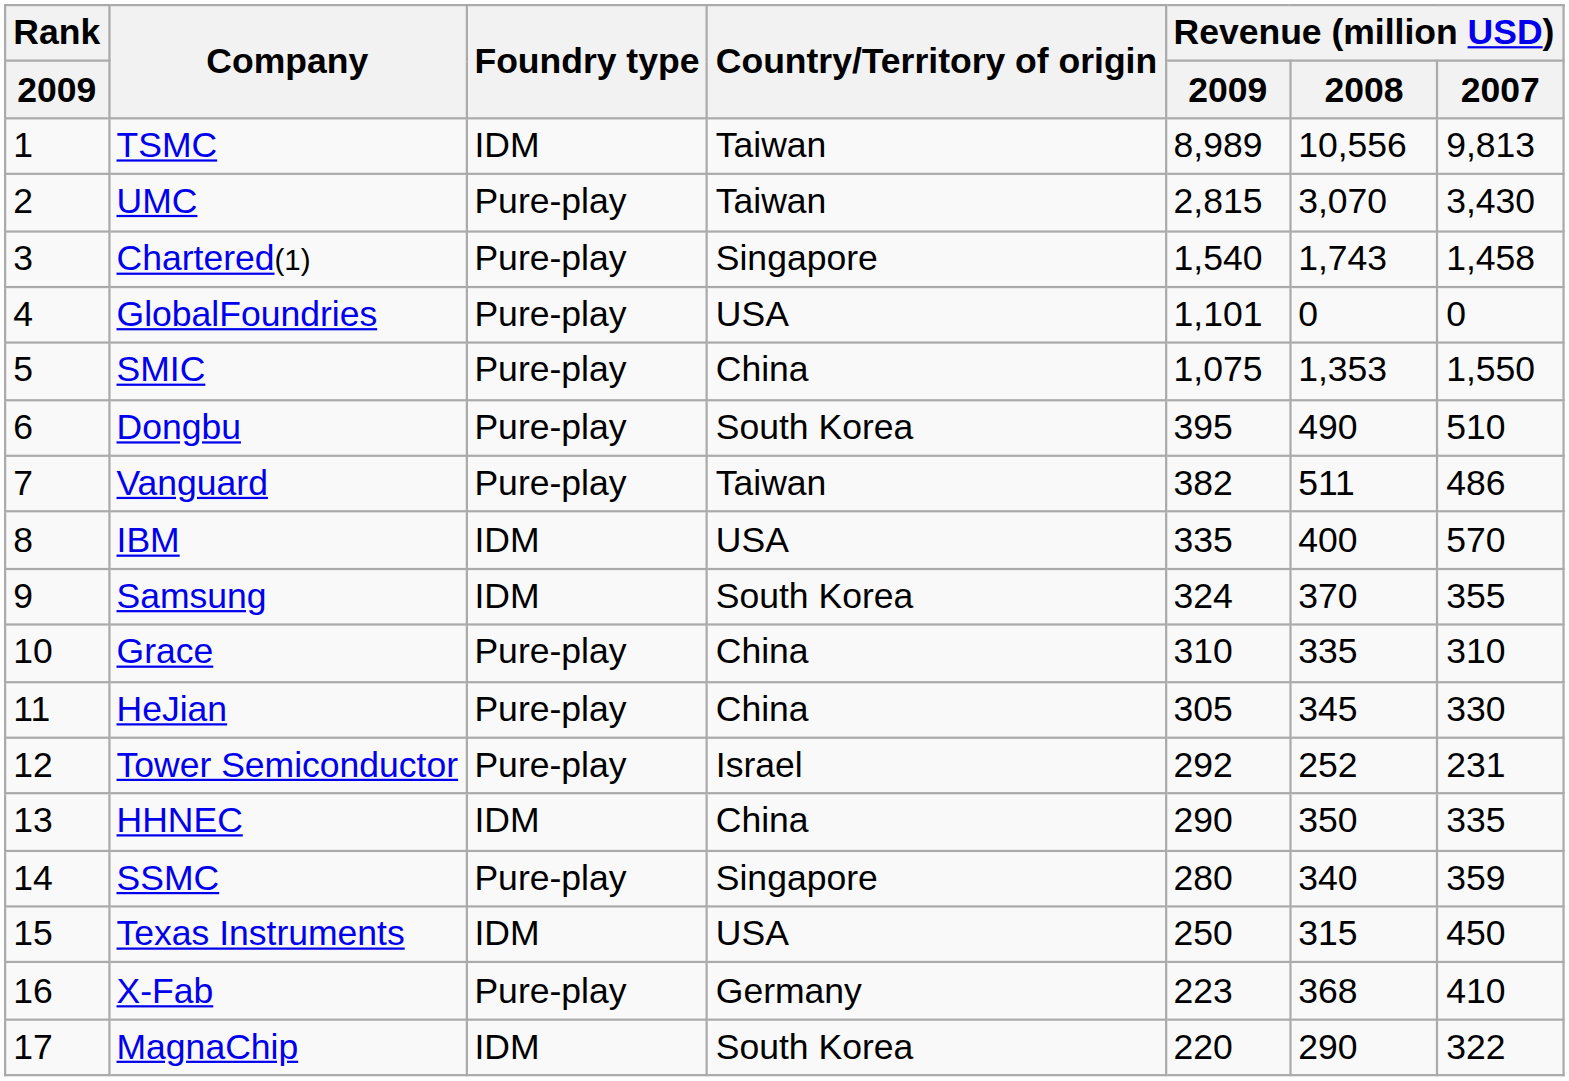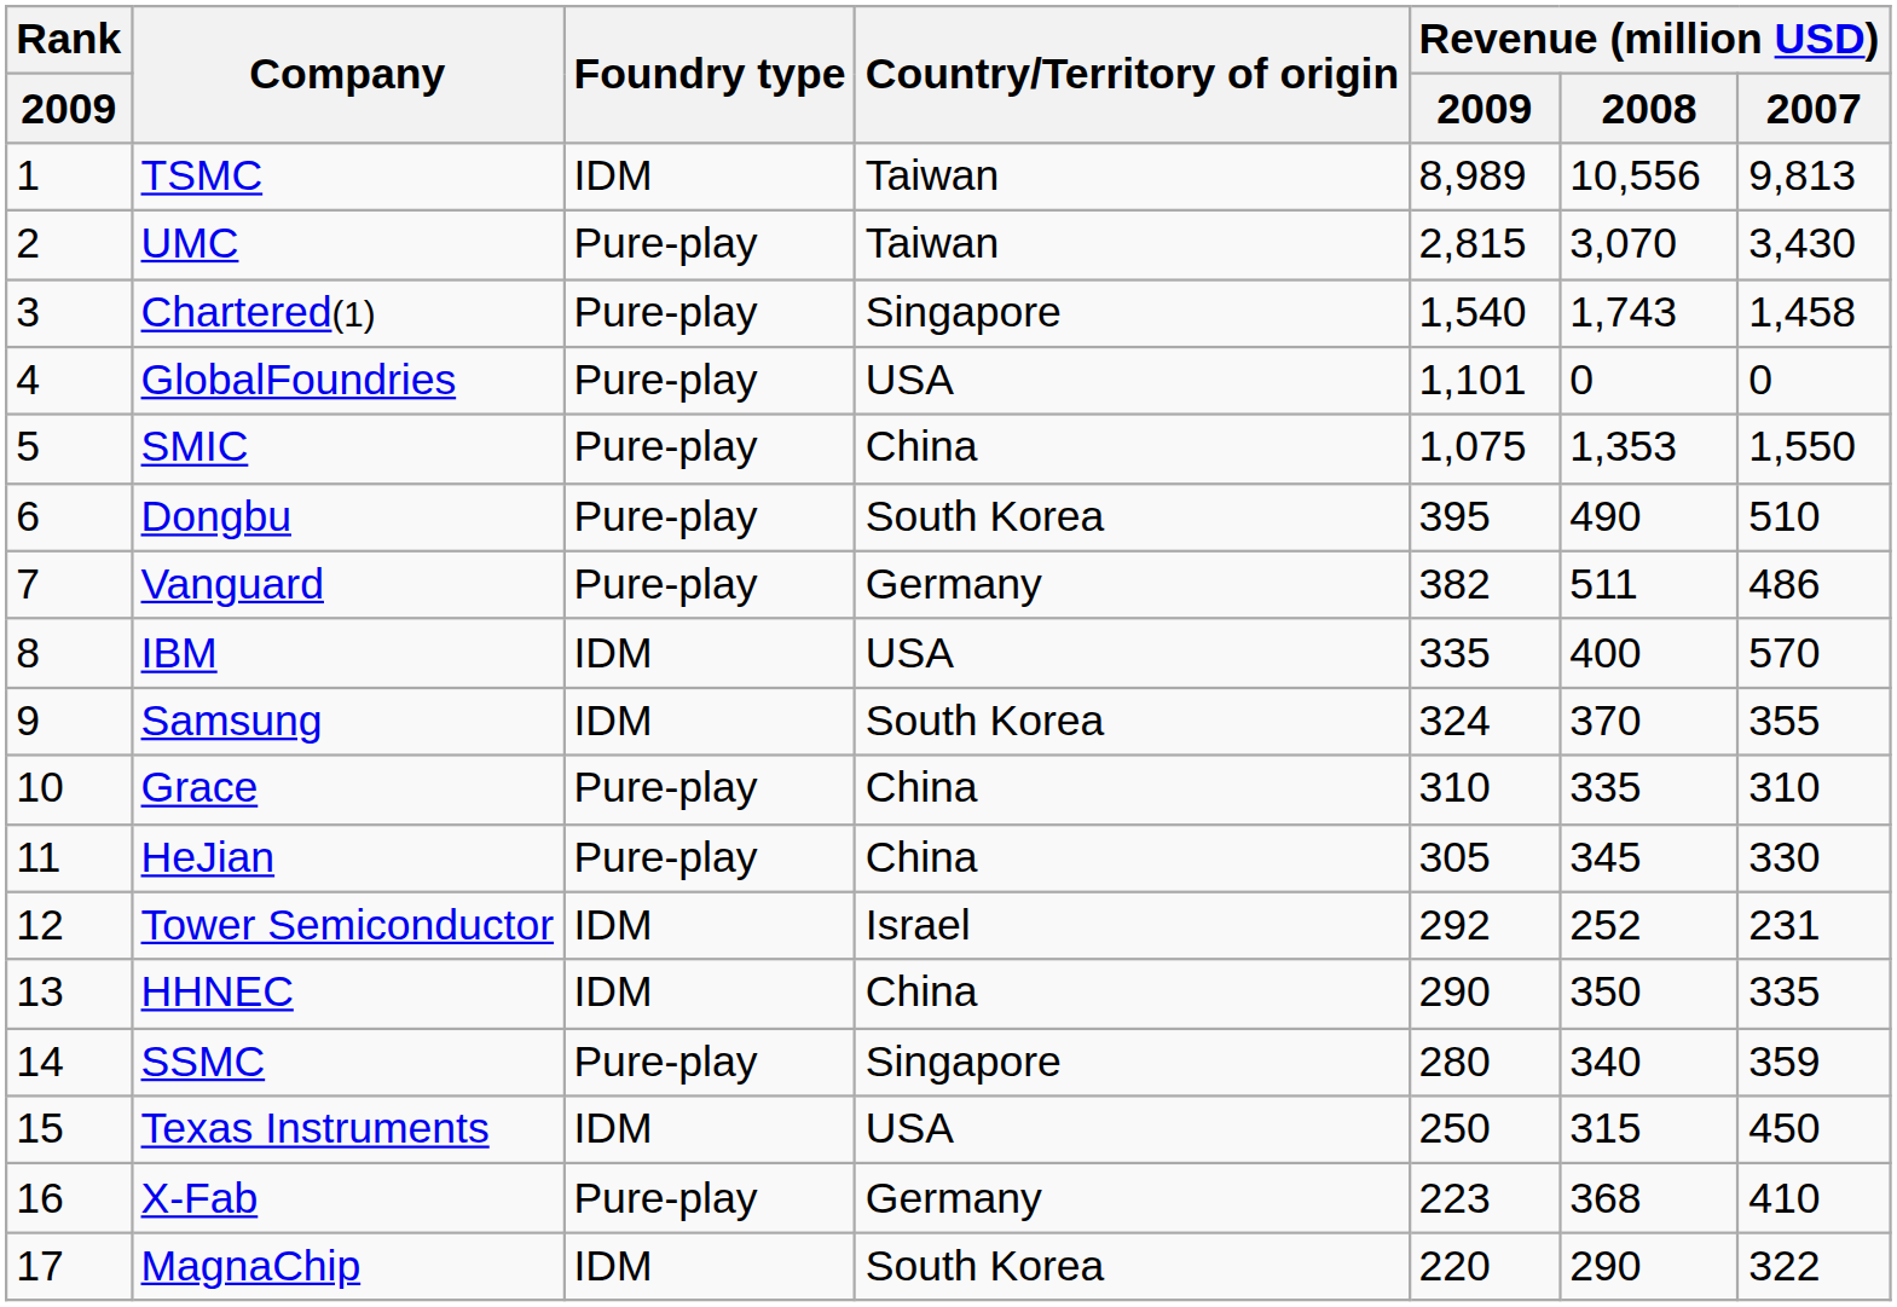 <table class="wikitable" style="text-align=left;">
 <tr>
 <th>Rank</th>
 <th Rowspan="2">Company</th>
 <th Rowspan="2">Foundry type</th>
 <th Rowspan="2">Country/Territory of origin</th>
 <th Colspan="3">Revenue (million <a href='#'>USD</a>)</th>
 </tr>
 <tr>
 <th>2009</th>
 <th>2009</th>
 <th>2008</th>
 <th>2007</th>
 </tr>
 <tr>
 <td>1</td>
 <td><a href='#'>TSMC</a></td>
 <td>IDM</td>
 <td>Taiwan</td>
 <td>8,989</td>
 <td>10,556</td>
 <td>9,813</td>
 </tr>
 <tr>
 <td>2</td>
 <td><a href='#'>UMC</a></td>
 <td>Pure-play</td>
 <td>Taiwan</td>
 <td>2,815</td>
 <td>3,070</td>
 <td>3,430</td>
 </tr>
 <tr>
 <td>3</td>
 <td><a href='#'>Chartered</a><small>(1)</small></td>
 <td>Pure-play</td>
 <td>Singapore</td>
 <td>1,540</td>
 <td>1,743</td>
 <td>1,458</td>
 </tr>
 <tr>
 <td>4</td>
 <td><a href='#'>GlobalFoundries</a></td>
 <td>Pure-play</td>
 <td>USA</td>
 <td>1,101</td>
 <td>0</td>
 <td>0</td>
 </tr>
 <tr>
 <td>5</td>
 <td><a href='#'>SMIC</a></td>
 <td>Pure-play</td>
 <td>China</td>
 <td>1,075</td>
 <td>1,353</td>
 <td>1,550</td>
 </tr>
 <tr>
 <td>6</td>
 <td><a href='#'>Dongbu</a></td>
 <td>Pure-play</td>
 <td>South Korea</td>
 <td>395</td>
 <td>490</td>
 <td>510</td>
 </tr>
 <tr>
 <td>7</td>
 <td><a href='#'>Vanguard</a></td>
 <td>Pure-play</td>
-<td>Taiwan</td>
+<td>Germany</td>
 <td>382</td>
 <td>511</td>
 <td>486</td>
 </tr>
 <tr>
 <td>8</td>
 <td><a href='#'>IBM</a></td>
 <td>IDM</td>
 <td>USA</td>
 <td>335</td>
 <td>400</td>
 <td>570</td>
 </tr>
 <tr>
 <td>9</td>
 <td><a href='#'>Samsung</a></td>
 <td>IDM</td>
 <td>South Korea</td>
 <td>324</td>
 <td>370</td>
 <td>355</td>
 </tr>
 <tr>
 <td>10</td>
 <td><a href='#'>Grace</a></td>
 <td>Pure-play</td>
 <td>China</td>
 <td>310</td>
 <td>335</td>
 <td>310</td>
 </tr>
 <tr>
 <td>11</td>
 <td><a href='#'>HeJian</a></td>
 <td>Pure-play</td>
 <td>China</td>
 <td>305</td>
 <td>345</td>
 <td>330</td>
 </tr>
 <tr>
 <td>12</td>
 <td><a href='#'>Tower Semiconductor</a></td>
-<td>Pure-play</td>
+<td>IDM</td>
 <td>Israel</td>
 <td>292</td>
 <td>252</td>
 <td>231</td>
 </tr>
 <tr>
 <td>13</td>
 <td><a href='#'>HHNEC</a></td>
 <td>IDM</td>
 <td>China</td>
 <td>290</td>
 <td>350</td>
 <td>335</td>
 </tr>
 <tr>
 <td>14</td>
 <td><a href='#'>SSMC</a></td>
 <td>Pure-play</td>
 <td>Singapore</td>
 <td>280</td>
 <td>340</td>
 <td>359</td>
 </tr>
 <tr>
 <td>15</td>
 <td><a href='#'>Texas Instruments</a></td>
 <td>IDM</td>
 <td>USA</td>
 <td>250</td>
 <td>315</td>
 <td>450</td>
 </tr>
 <tr>
 <td>16</td>
 <td><a href='#'>X-Fab</a></td>
 <td>Pure-play</td>
 <td>Germany</td>
 <td>223</td>
 <td>368</td>
 <td>410</td>
 </tr>
 <tr>
 <td>17</td>
 <td><a href='#'>MagnaChip</a></td>
 <td>IDM</td>
 <td>South Korea</td>
 <td>220</td>
 <td>290</td>
 <td>322</td>
 </tr>
 </table>
